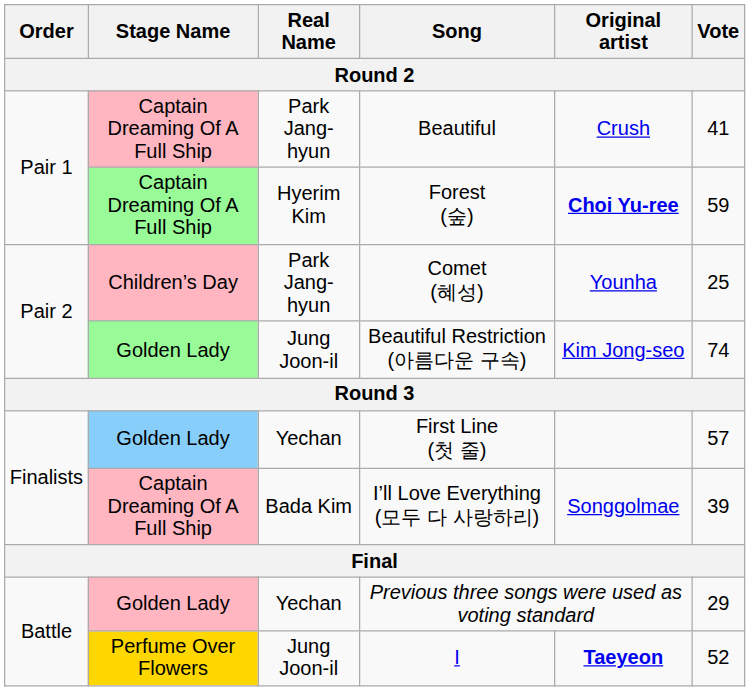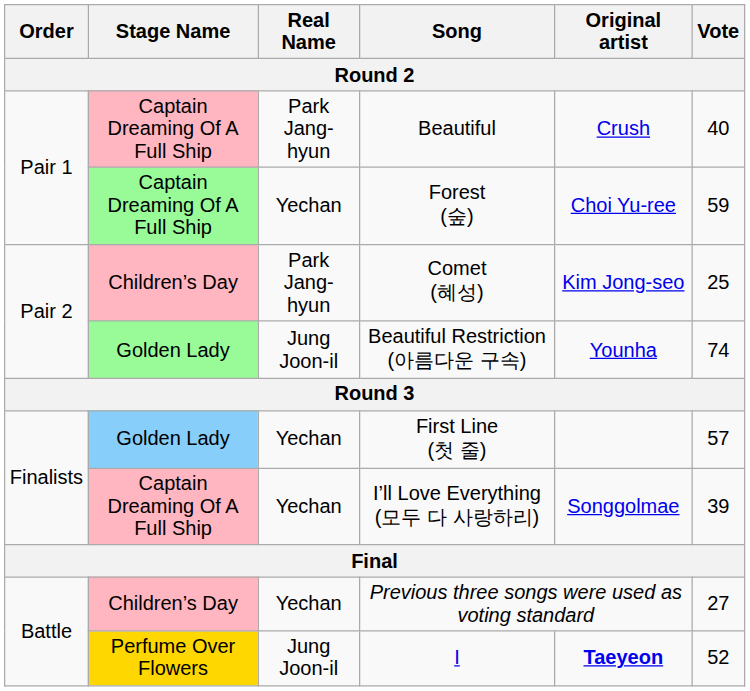 <table class="wikitable" style="text-align:center; width:95%;">
 <tr>
 <th style="width:1%">Order</th>
 <th style="width:20%;">Stage Name</th>
 <th style="width:12%">Real Name</th>
 <th style="width:23%;">Song</th>
 <th style="width:15%;">Original artist</th>
 <th style="width:1%;">Vote</th>
 </tr>
 <tr>
 <th colspan=6>Round 2</th>
 </tr>
 <tr>
 <td rowspan=2>Pair 1</td>
 <td bgcolor="lightpink">Captain Dreaming Of A Full Ship</td>
 <td>Park Jang-hyun</td>
 <td>Beautiful</td>
 <td><a href='#'>Crush</a></td>
-<td>41</td>
+<td>40</td>
 </tr>
 <tr>
 <td bgcolor="palegreen">Captain Dreaming Of A Full Ship</td>
-<td>Hyerim Kim</td>
+<td>Yechan</td>
 <td>Forest<br>(숲)</td>
-<td><strong><a href='#'>Choi Yu-ree</a></strong></td>
+<td><a href='#'>Choi Yu-ree</a></td>
 <td>59</td>
 </tr>
 <tr>
 <td rowspan=2>Pair 2</td>
 <td bgcolor="lightpink">Children’s Day</td>
 <td>Park Jang-hyun</td>
 <td>Comet<br>(혜성)</td>
-<td><a href='#'>Younha</a></td>
+<td><a href='#'>Kim Jong-seo</a></td>
 <td>25</td>
 </tr>
 <tr>
 <td bgcolor="palegreen">Golden Lady</td>
 <td>Jung Joon-il</td>
 <td>Beautiful Restriction<br>(아름다운 구속)</td>
-<td><a href='#'>Kim Jong-seo</a></td>
+<td><a href='#'>Younha</a></td>
 <td>74</td>
 </tr>
 <tr>
 <th colspan=6>Round 3</th>
 </tr>
 <tr>
 <td rowspan=2>Finalists</td>
 <td bgcolor="lightskyblue">Golden Lady</td>
 <td>Yechan</td>
 <td>First Line<br>(첫 줄)</td>
 <td></td>
 <td>57</td>
 </tr>
 <tr>
 <td bgcolor="lightpink">Captain Dreaming Of A Full Ship</td>
-<td>Bada Kim</td>
+<td>Yechan</td>
 <td>I’ll Love Everything<br>(모두 다 사랑하리)</td>
 <td><a href='#'>Songgolmae</a></td>
 <td>39</td>
 </tr>
 <tr>
 <th colspan=6>Final</th>
 </tr>
 <tr>
 <td rowspan=2>Battle</td>
-<td bgcolor="lightpink">Golden Lady</td>
+<td bgcolor="lightpink">Children’s Day</td>
 <td>Yechan</td>
 <td colspan=2><em>Previous three songs were used as voting standard</em></td>
-<td>29</td>
+<td>27</td>
 </tr>
 <tr>
 <td bgcolor="gold">Perfume Over Flowers</td>
 <td>Jung Joon-il</td>
 <td><a href='#'>I</a></td>
 <td><strong><a href='#'>Taeyeon</a></strong></td>
 <td>52</td>
 </tr>
 </table>
